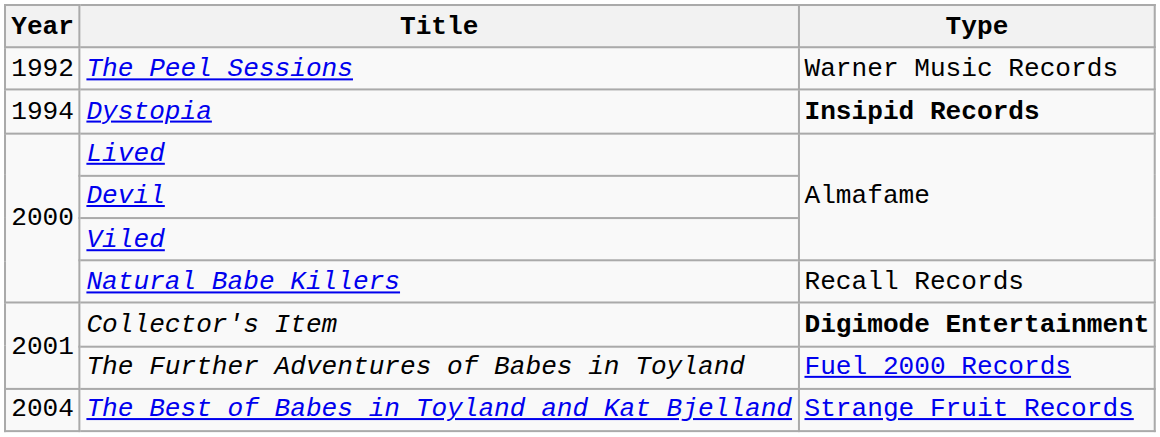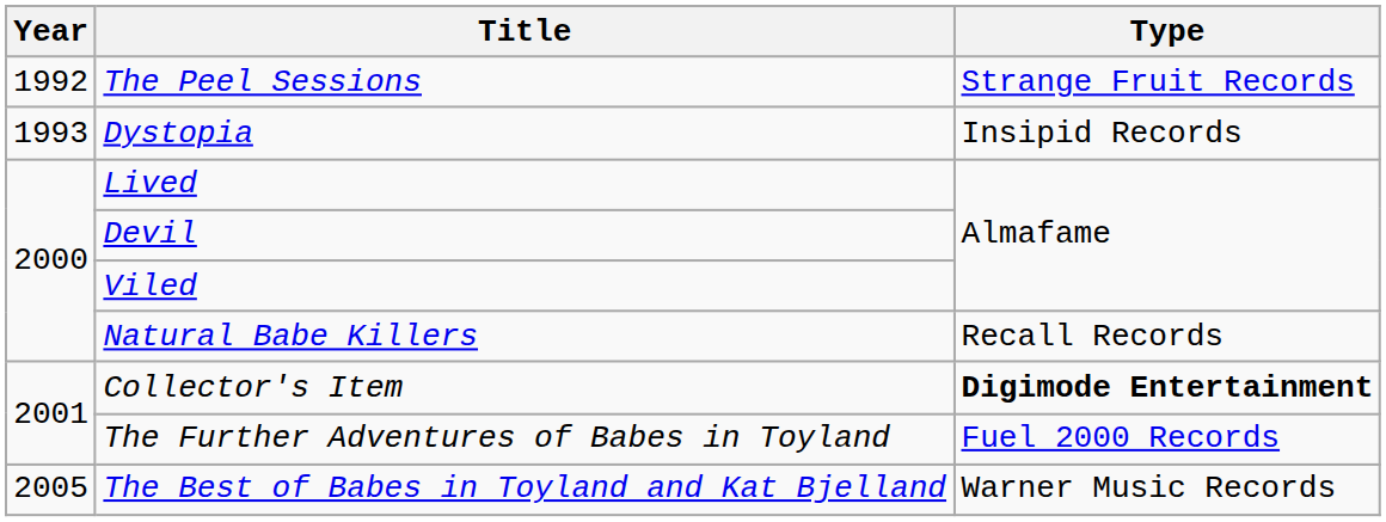 <table class="wikitable">
 <tr>
 <th>Year</th>
 <th>Title</th>
 <th>Type</th>
 </tr>
 <tr>
 <td>1992</td>
 <td><em><a href='#'>The Peel Sessions</a></em></td>
-<td>Warner Music Records</td>
+<td><a href='#'>Strange Fruit Records</a></td>
 </tr>
 <tr>
-<td>1994</td>
+<td>1993</td>
 <td><em><a href='#'>Dystopia</a></em></td>
-<td><strong>Insipid Records</strong></td>
+<td>Insipid Records</td>
 </tr>
 <tr>
 <td rowspan="4">2000</td>
 <td><em><a href='#'>Lived</a></em></td>
 <td rowspan="3">Almafame</td>
 </tr>
 <tr>
 <td><em><a href='#'>Devil</a></em></td>
 </tr>
 <tr>
 <td><em><a href='#'>Viled</a></em></td>
 </tr>
 <tr>
 <td><em><a href='#'>Natural Babe Killers</a></em></td>
 <td>Recall Records</td>
 </tr>
 <tr>
 <td rowspan="2">2001</td>
 <td><em>Collector's Item</em></td>
 <td><strong>Digimode Entertainment</strong></td>
 </tr>
 <tr>
 <td><em>The Further Adventures of Babes in Toyland</em></td>
 <td><a href='#'>Fuel 2000 Records</a></td>
 </tr>
 <tr>
-<td>2004</td>
+<td>2005</td>
 <td><em><a href='#'>The Best of Babes in Toyland and Kat Bjelland</a></em></td>
-<td><a href='#'>Strange Fruit Records</a></td>
+<td>Warner Music Records</td>
 </tr>
 </table>
